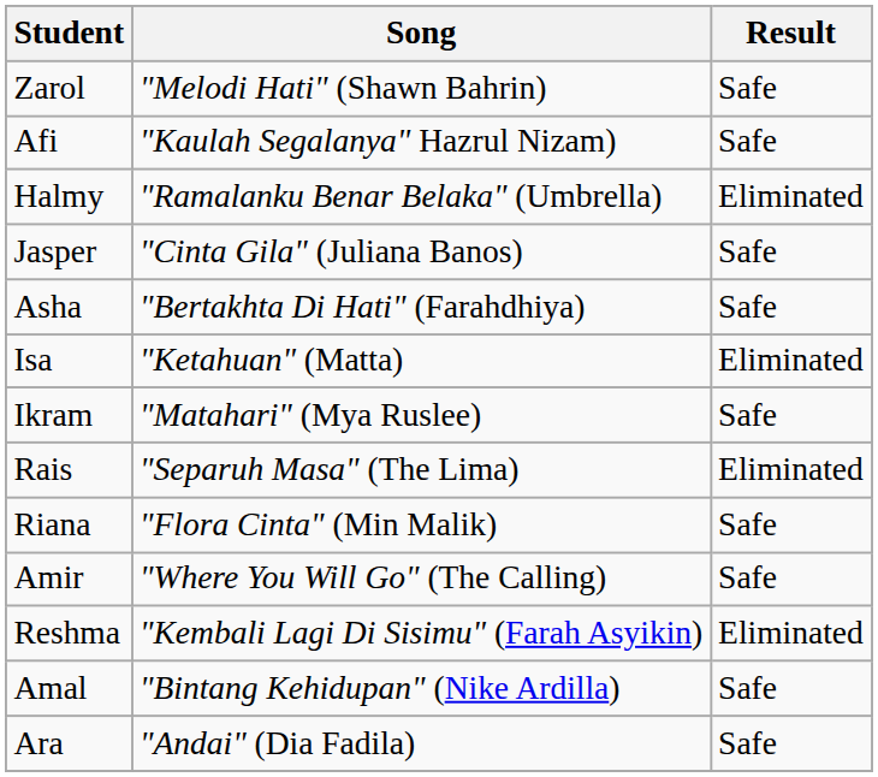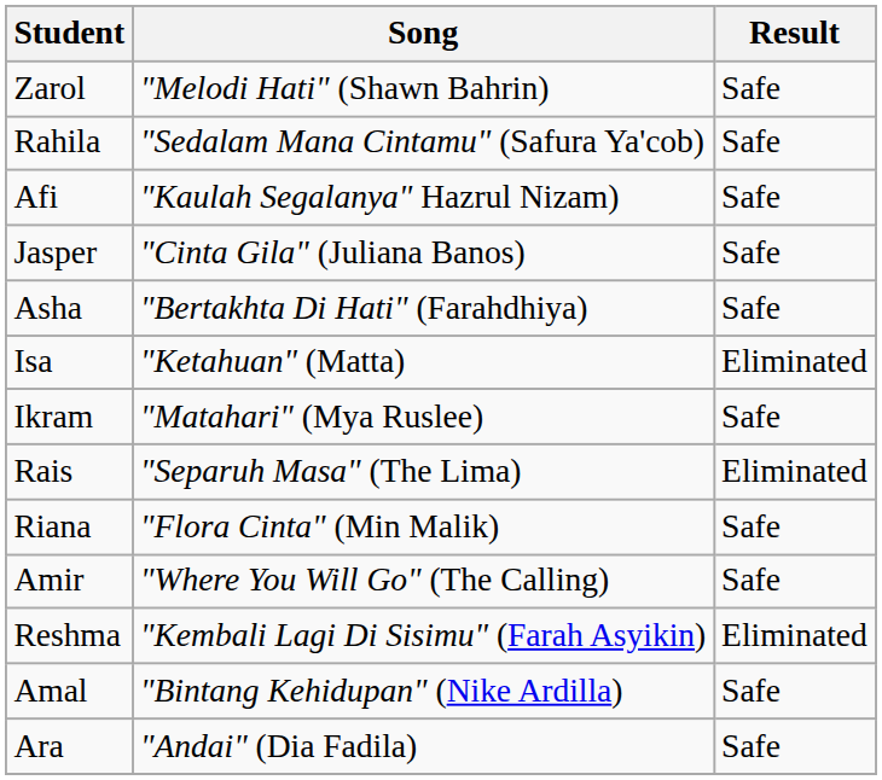 <table class="wikitable" style="font-size:90%;">
 <tr>
 <th>Student</th>
 <th>Song</th>
 <th>Result</th>
 </tr>
 <tr>
 <td>Zarol</td>
 <td><em>"Melodi Hati"</em> (Shawn Bahrin)</td>
 <td>Safe</td>
 </tr>
 <tr>
+<td>Rahila</td>
+<td><em>"Sedalam Mana Cintamu"</em> (Safura Ya'cob)</td>
+<td>Safe</td>
+</tr>
+<tr>
 <td>Afi</td>
 <td><em>"Kaulah Segalanya"</em> Hazrul Nizam)</td>
 <td>Safe</td>
-</tr>
-<tr>
-<td>Halmy</td>
-<td><em>"Ramalanku Benar Belaka"</em> (Umbrella)</td>
-<td>Eliminated</td>
 </tr>
 <tr>
 <td>Jasper</td>
 <td><em>"Cinta Gila"</em> (Juliana Banos)</td>
 <td>Safe</td>
 </tr>
 <tr>
 <td>Asha</td>
 <td><em>"Bertakhta Di Hati"</em> (Farahdhiya)</td>
 <td>Safe</td>
 </tr>
 <tr>
 <td>Isa</td>
 <td><em>"Ketahuan"</em> (Matta)</td>
 <td>Eliminated</td>
 </tr>
 <tr>
 <td>Ikram</td>
 <td><em>"Matahari"</em> (Mya Ruslee)</td>
 <td>Safe</td>
 </tr>
 <tr>
 <td>Rais</td>
 <td><em>"Separuh Masa"</em> (The Lima)</td>
 <td>Eliminated</td>
 </tr>
 <tr>
 <td>Riana</td>
 <td><em>"Flora Cinta"</em> (Min Malik)</td>
 <td>Safe</td>
 </tr>
 <tr>
 <td>Amir</td>
 <td><em>"Where You Will Go"</em> (The Calling)</td>
 <td>Safe</td>
 </tr>
 <tr>
 <td>Reshma</td>
 <td><em>"Kembali Lagi Di Sisimu"</em> (<a href='#'>Farah Asyikin</a>)</td>
 <td>Eliminated</td>
 </tr>
 <tr>
 <td>Amal</td>
 <td><em>"Bintang Kehidupan"</em> (<a href='#'>Nike Ardilla</a>)</td>
 <td>Safe</td>
 </tr>
 <tr>
 <td>Ara</td>
 <td><em>"Andai"</em> (Dia Fadila)</td>
 <td>Safe</td>
 </tr>
 <tr>
 </tr>
 </table>
